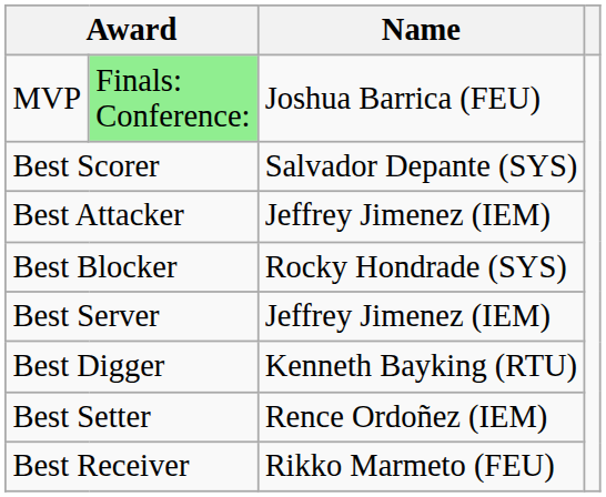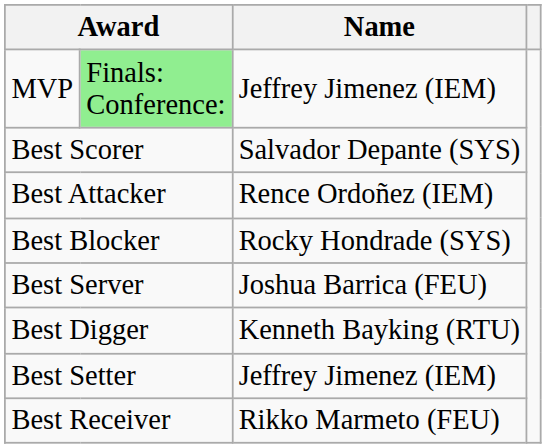 <table class="wikitable">
 <tr>
 <th colspan="2">Award</th>
 <th>Name</th>
 <th></th>
 </tr>
 <tr>
 <td>MVP</td>
 <td style="background: lightgreen;">Finals:<br>Conference:</td>
-<td>Joshua Barrica (FEU)</td>
+<td>Jeffrey Jimenez (IEM)</td>
 <td align=center rowspan="9"></td>
 </tr>
 <tr>
 <td colspan="2">Best Scorer</td>
 <td>Salvador Depante (SYS)</td>
 </tr>
 <tr>
 <td colspan="2">Best Attacker</td>
-<td>Jeffrey Jimenez (IEM)</td>
+<td>Rence Ordoñez (IEM)</td>
 </tr>
 <tr>
 <td colspan="2">Best Blocker</td>
 <td>Rocky Hondrade (SYS)</td>
 </tr>
 <tr>
 <td colspan="2">Best Server</td>
-<td>Jeffrey Jimenez (IEM)</td>
+<td>Joshua Barrica (FEU)</td>
 </tr>
 <tr>
 <td colspan="2">Best Digger</td>
 <td>Kenneth Bayking (RTU)</td>
 </tr>
 <tr>
 <td colspan="2">Best Setter</td>
-<td>Rence Ordoñez (IEM)</td>
+<td>Jeffrey Jimenez (IEM)</td>
 </tr>
 <tr>
 <td colspan="2">Best Receiver</td>
 <td>Rikko Marmeto (FEU)</td>
 </tr>
 </table>
